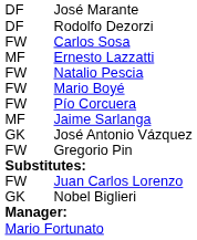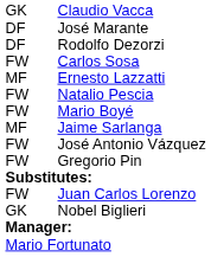 <table style="font-size:90%; margin:0.2em auto;" cellspacing="0" cellpadding="0">
 <tr>
 <th width="25"></th>
 <th width="25"></th>
+</tr>
+<tr>
+<td>GK</td>
+<td></td>
+<td> <a href='#'>Claudio Vacca</a></td>
+<td></td>
+<td></td>
 </tr>
 <tr>
 <td>DF</td>
 <td></td>
 <td> José Marante</td>
 </tr>
 <tr>
 <td>DF</td>
 <td></td>
 <td> Rodolfo Dezorzi</td>
 </tr>
 <tr>
 <td>FW</td>
 <td></td>
 <td> <a href='#'>Carlos Sosa</a></td>
 </tr>
 <tr>
 <td>MF</td>
 <td></td>
 <td> <a href='#'>Ernesto Lazzatti</a></td>
 </tr>
 <tr>
 <td>FW</td>
 <td></td>
 <td> <a href='#'>Natalio Pescia</a></td>
 </tr>
 <tr>
 <td>FW</td>
 <td></td>
 <td> <a href='#'>Mario Boyé</a></td>
 </tr>
 <tr>
-<td>FW</td>
-<td></td>
-<td> <a href='#'>Pío Corcuera</a></td>
-<td></td>
-<td></td>
-</tr>
-<tr>
 <td>MF</td>
 <td></td>
 <td> <a href='#'>Jaime Sarlanga</a></td>
 </tr>
 <tr>
-<td>GK</td>
+<td>FW</td>
 <td></td>
 <td> José Antonio Vázquez</td>
 </tr>
 <tr>
 <td>FW</td>
 <td></td>
 <td> Gregorio Pin</td>
 </tr>
 <tr>
 <td colspan=3><strong>Substitutes:</strong></td>
 </tr>
 <tr>
 <td>FW</td>
 <td></td>
 <td> <a href='#'>Juan Carlos Lorenzo</a></td>
 <td></td>
 <td></td>
 </tr>
 <tr>
 <td>GK</td>
 <td></td>
 <td> Nobel Biglieri</td>
 <td></td>
 <td></td>
 </tr>
 <tr>
 <td colspan=3><strong>Manager:</strong></td>
 </tr>
 <tr>
 <td colspan=4> <a href='#'>Mario Fortunato</a></td>
 </tr>
 </table>
